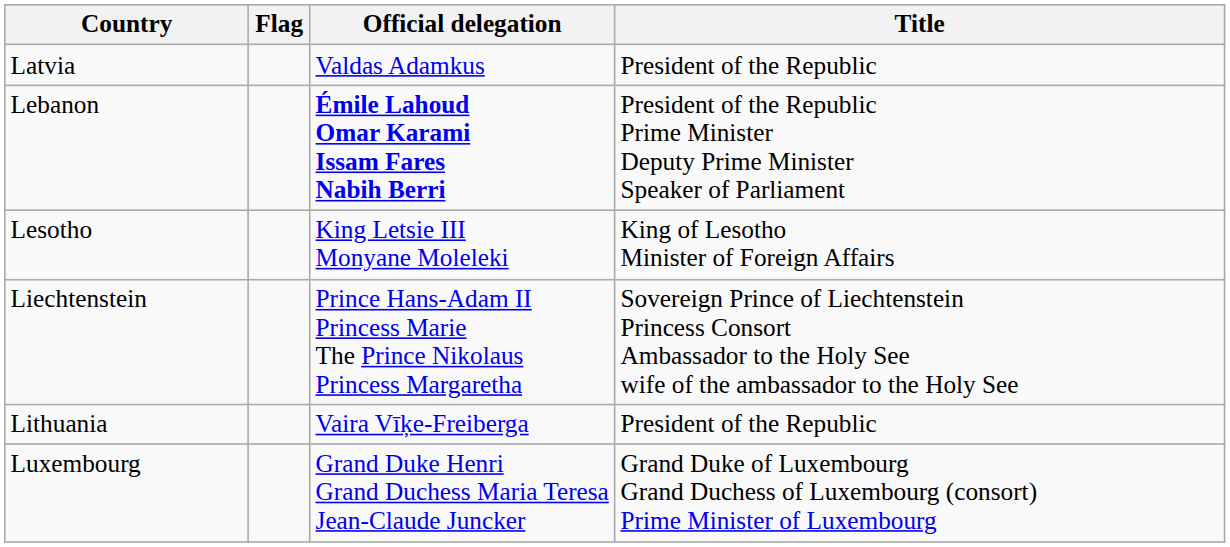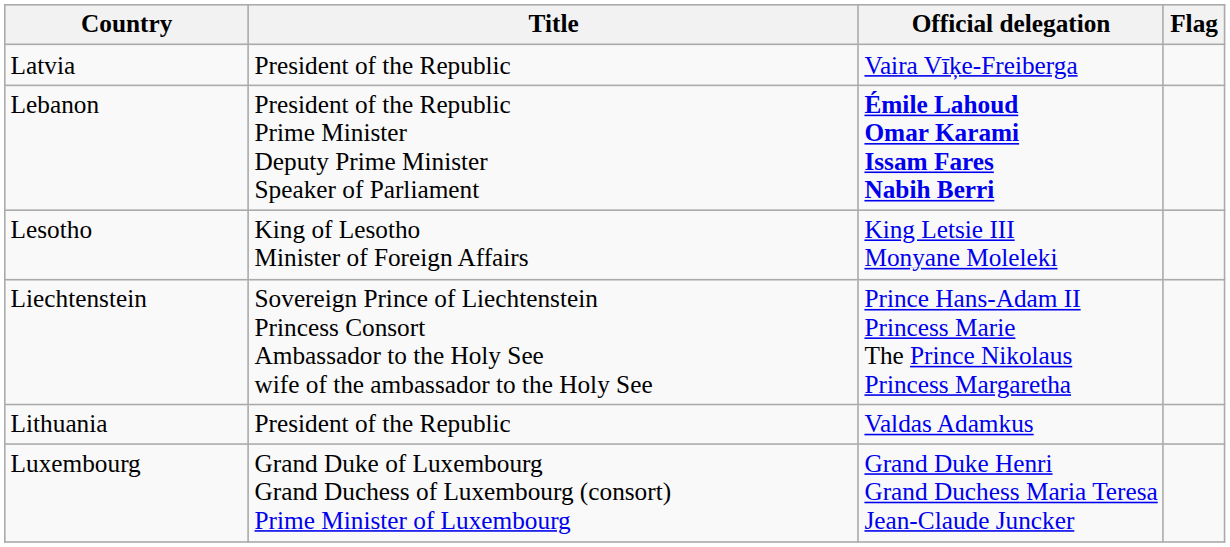 <table class="wikitable">
 <tr>
 <th style="width:20%;">Country</th>
+<th style="width:50%;">Title</th>
+<th style="width:25%;">Official delegation</th>
 <th>Flag</th>
-<th style="width:25%;">Official delegation</th>
-<th style="width:50%;">Title</th>
 </tr>
 <tr valign="top">
 <td>Latvia</td>
+<td>President of the Republic</td>
+<td><a href='#'>Vaira Vīķe-Freiberga</a></td>
 <td></td>
-<td><a href='#'>Valdas Adamkus</a></td>
-<td>President of the Republic</td>
 </tr>
 <tr valign="top">
 <td>Lebanon</td>
+<td>President of the Republic<br>Prime Minister<br>Deputy Prime Minister<br>Speaker of Parliament</td>
+<td><strong><a href='#'>Émile Lahoud</a><br><a href='#'>Omar Karami</a><br><a href='#'>Issam Fares</a><br><a href='#'>Nabih Berri</a></strong></td>
 <td></td>
-<td><strong><a href='#'>Émile Lahoud</a><br><a href='#'>Omar Karami</a><br><a href='#'>Issam Fares</a><br><a href='#'>Nabih Berri</a></strong></td>
-<td>President of the Republic<br>Prime Minister<br>Deputy Prime Minister<br>Speaker of Parliament</td>
 </tr>
 <tr valign="top">
 <td>Lesotho</td>
+<td>King of Lesotho<br>Minister of Foreign Affairs</td>
+<td><a href='#'>King Letsie III</a><br><a href='#'>Monyane Moleleki</a></td>
 <td></td>
-<td><a href='#'>King Letsie III</a><br><a href='#'>Monyane Moleleki</a></td>
-<td>King of Lesotho<br>Minister of Foreign Affairs</td>
 </tr>
 <tr valign="top">
 <td>Liechtenstein</td>
+<td>Sovereign Prince of Liechtenstein<br>Princess Consort<br>Ambassador to the Holy See<br>wife of the ambassador to the Holy See</td>
+<td><a href='#'>Prince Hans-Adam II</a><br><a href='#'>Princess Marie</a><br>The <a href='#'>Prince Nikolaus</a><br><a href='#'>Princess Margaretha</a></td>
 <td></td>
-<td><a href='#'>Prince Hans-Adam II</a><br><a href='#'>Princess Marie</a><br>The <a href='#'>Prince Nikolaus</a><br><a href='#'>Princess Margaretha</a></td>
-<td>Sovereign Prince of Liechtenstein<br>Princess Consort<br>Ambassador to the Holy See<br>wife of the ambassador to the Holy See</td>
 </tr>
 <tr valign="top">
 <td>Lithuania</td>
+<td>President of the Republic</td>
+<td><a href='#'>Valdas Adamkus</a></td>
 <td></td>
-<td><a href='#'>Vaira Vīķe-Freiberga</a></td>
-<td>President of the Republic</td>
 </tr>
 <tr valign="top">
 <td>Luxembourg</td>
+<td>Grand Duke of Luxembourg<br>Grand Duchess of Luxembourg (consort)<br><a href='#'>Prime Minister of Luxembourg</a></td>
+<td><a href='#'>Grand Duke Henri</a><br><a href='#'>Grand Duchess Maria Teresa</a><br><a href='#'>Jean-Claude Juncker</a></td>
 <td></td>
-<td><a href='#'>Grand Duke Henri</a><br><a href='#'>Grand Duchess Maria Teresa</a><br><a href='#'>Jean-Claude Juncker</a></td>
-<td>Grand Duke of Luxembourg<br>Grand Duchess of Luxembourg (consort)<br><a href='#'>Prime Minister of Luxembourg</a></td>
 </tr>
 </table>
